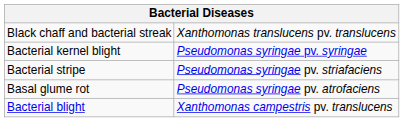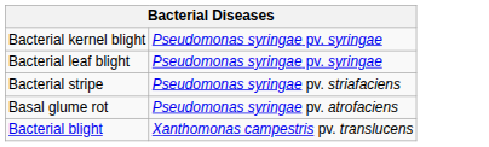 <table class="wikitable">
 <tr>
 <th colspan=2><strong>Bacterial Diseases</strong></th>
 </tr>
 <tr>
-<td>Black chaff and bacterial streak</td>
-<td><em>Xanthomonas translucens</em> pv. <em>translucens</em></td>
+<td>Bacterial kernel blight</td>
+<td><a href='#'><em>Pseudomonas syringae</em> pv. <em>syringae</em></a></td>
 </tr>
 <tr>
-<td>Bacterial kernel blight</td>
+<td>Bacterial leaf blight</td>
 <td><a href='#'><em>Pseudomonas syringae</em> pv. <em>syringae</em></a></td>
 </tr>
 <tr>
 <td>Bacterial stripe</td>
 <td><em><a href='#'>Pseudomonas syringae</a></em> pv. <em>striafaciens</em></td>
 </tr>
 <tr>
 <td>Basal glume rot</td>
 <td><em><a href='#'>Pseudomonas syringae</a></em> pv. <em>atrofaciens</em></td>
 </tr>
 <tr>
 <td><a href='#'>Bacterial blight</a></td>
 <td><em><a href='#'>Xanthomonas campestris</a></em> pv. <em>translucens</em></td>
 </tr>
 </table>
